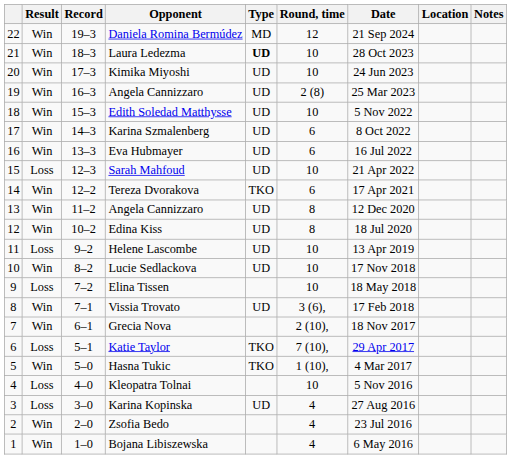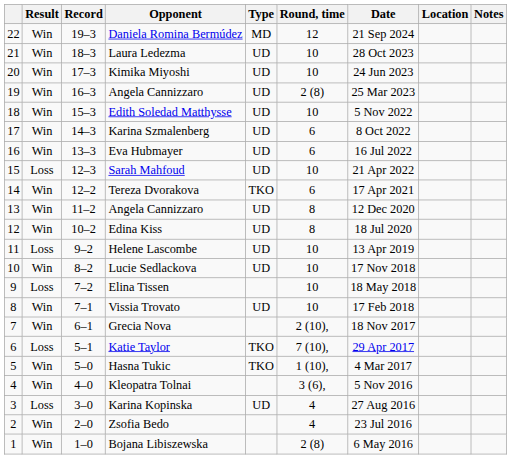 <table class=wikitable style=text-align:center>
 <tr>
 <th></th>
 <th>Result</th>
 <th>Record</th>
 <th>Opponent</th>
 <th>Type</th>
 <th>Round, time</th>
 <th>Date</th>
 <th>Location</th>
 <th>Notes</th>
 </tr>
 <tr>
 <td>22</td>
 <td>Win</td>
 <td>19–3</td>
 <td align=left><a href='#'>Daniela Romina Bermúdez</a></td>
 <td>MD</td>
 <td>12</td>
 <td>21 Sep 2024</td>
 <td align=left></td>
 <td align=left></td>
 </tr>
 <tr>
 <td>21</td>
 <td>Win</td>
 <td>18–3</td>
 <td align=left>Laura Ledezma</td>
-<td><strong>UD</strong></td>
+<td>UD</td>
 <td>10</td>
 <td>28 Oct 2023</td>
 <td align=left></td>
 <td align=left></td>
 </tr>
 <tr>
 <td>20</td>
 <td>Win</td>
 <td>17–3</td>
 <td align=left>Kimika Miyoshi</td>
 <td>UD</td>
 <td>10</td>
 <td>24 Jun 2023</td>
 <td align=left></td>
 <td align=left></td>
 </tr>
 <tr>
 <td>19</td>
 <td>Win</td>
 <td>16–3</td>
 <td align=left>Angela Cannizzaro</td>
 <td>UD</td>
 <td>2 (8)</td>
 <td>25 Mar 2023</td>
 <td align=left></td>
 <td align=left></td>
 </tr>
 <tr>
 <td>18</td>
 <td>Win</td>
 <td>15–3</td>
 <td align=left><a href='#'>Edith Soledad Matthysse</a></td>
 <td>UD</td>
 <td>10</td>
 <td>5 Nov 2022</td>
 <td align=left></td>
 <td align=left></td>
 </tr>
 <tr>
 <td>17</td>
 <td>Win</td>
 <td>14–3</td>
 <td align=left>Karina Szmalenberg</td>
 <td>UD</td>
 <td>6</td>
 <td>8 Oct 2022</td>
 <td align=left></td>
 <td align=left></td>
 </tr>
 <tr>
 <td>16</td>
 <td>Win</td>
 <td>13–3</td>
 <td align=left>Eva Hubmayer</td>
 <td>UD</td>
 <td>6</td>
 <td>16 Jul 2022</td>
 <td align=left></td>
 <td align=left></td>
 </tr>
 <tr>
 <td>15</td>
 <td>Loss</td>
 <td>12–3</td>
 <td align=left><a href='#'>Sarah Mahfoud</a></td>
 <td>UD</td>
 <td>10</td>
 <td>21 Apr 2022</td>
 <td align=left></td>
 <td align=left></td>
 </tr>
 <tr>
 <td>14</td>
 <td>Win</td>
 <td>12–2</td>
 <td align=left>Tereza Dvorakova</td>
 <td>TKO</td>
 <td>6</td>
 <td>17 Apr 2021</td>
 <td align=left></td>
 <td align=left></td>
 </tr>
 <tr>
 <td>13</td>
 <td>Win</td>
 <td>11–2</td>
 <td align=left>Angela Cannizzaro</td>
 <td>UD</td>
 <td>8</td>
 <td>12 Dec 2020</td>
 <td align=left></td>
 <td align=left></td>
 </tr>
 <tr>
 <td>12</td>
 <td>Win</td>
 <td>10–2</td>
 <td align=left>Edina Kiss</td>
 <td>UD</td>
 <td>8</td>
 <td>18 Jul 2020</td>
 <td align=left></td>
 <td align=left></td>
 </tr>
 <tr>
 <td>11</td>
 <td>Loss</td>
 <td>9–2</td>
 <td align=left>Helene Lascombe</td>
 <td>UD</td>
 <td>10</td>
 <td>13 Apr 2019</td>
 <td align=left></td>
 <td align=left></td>
 </tr>
 <tr>
 <td>10</td>
 <td>Win</td>
 <td>8–2</td>
 <td align=left>Lucie Sedlackova</td>
 <td>UD</td>
 <td>10</td>
 <td>17 Nov 2018</td>
 <td align=left></td>
 <td align=left></td>
 </tr>
 <tr>
 <td>9</td>
 <td>Loss</td>
 <td>7–2</td>
 <td align=left>Elina Tissen</td>
 <td></td>
 <td>10</td>
 <td>18 May 2018</td>
 <td align=left></td>
 <td align=left></td>
 </tr>
 <tr>
 <td>8</td>
 <td>Win</td>
 <td>7–1</td>
 <td align=left>Vissia Trovato</td>
 <td>UD</td>
-<td>3 (6), </td>
+<td>10</td>
 <td>17 Feb 2018</td>
 <td align=left></td>
 <td align=left></td>
 </tr>
 <tr>
 <td>7</td>
 <td>Win</td>
 <td>6–1</td>
 <td align=left>Grecia Nova</td>
 <td></td>
 <td>2 (10), </td>
 <td>18 Nov 2017</td>
 <td align=left></td>
 <td align=left></td>
 </tr>
 <tr>
 <td>6</td>
 <td>Loss</td>
 <td>5–1</td>
 <td align=left><a href='#'>Katie Taylor</a></td>
 <td>TKO</td>
 <td>7 (10), </td>
 <td><a href='#'>29 Apr 2017</a></td>
 <td align=left></td>
 <td align=left></td>
 </tr>
 <tr>
 <td>5</td>
 <td>Win</td>
 <td>5–0</td>
 <td align=left>Hasna Tukic</td>
 <td>TKO</td>
 <td>1 (10), </td>
 <td>4 Mar 2017</td>
 <td align=left></td>
 <td align=left></td>
 </tr>
 <tr>
 <td>4</td>
-<td>Loss</td>
+<td>Win</td>
 <td>4–0</td>
 <td align=left>Kleopatra Tolnai</td>
 <td></td>
-<td>10</td>
+<td>3 (6), </td>
 <td>5 Nov 2016</td>
 <td align=left></td>
 <td align=left></td>
 </tr>
 <tr>
 <td>3</td>
 <td>Loss</td>
 <td>3–0</td>
 <td align=left>Karina Kopinska</td>
 <td>UD</td>
 <td>4</td>
 <td>27 Aug 2016</td>
 <td align=left></td>
 <td align=left></td>
 </tr>
 <tr>
 <td>2</td>
 <td>Win</td>
 <td>2–0</td>
 <td align=left>Zsofia Bedo</td>
 <td></td>
 <td>4</td>
 <td>23 Jul 2016</td>
 <td align=left></td>
 <td align=left></td>
 </tr>
 <tr>
 <td>1</td>
 <td>Win</td>
 <td>1–0</td>
 <td align=left>Bojana Libiszewska</td>
 <td></td>
-<td>4</td>
+<td>2 (8)</td>
 <td>6 May 2016</td>
 <td align=left></td>
 <td align=left></td>
 </tr>
 </table>
